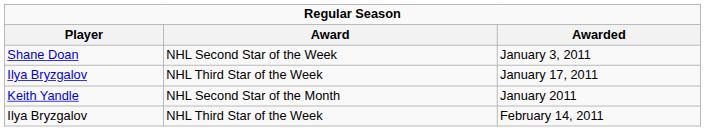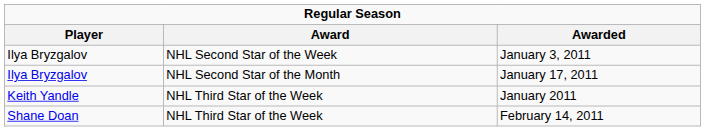 <table class="wikitable" width="55%">
 <tr>
 <td colspan="10" align="center"><strong>Regular Season</strong></td>
 </tr>
 <tr>
 <th>Player</th>
 <th>Award</th>
 <th>Awarded</th>
 </tr>
 <tr>
-<td><a href='#'>Shane Doan</a></td>
+<td>Ilya Bryzgalov</td>
 <td>NHL Second Star of the Week</td>
 <td>January 3, 2011</td>
 </tr>
 <tr>
 <td><a href='#'>Ilya Bryzgalov</a></td>
-<td>NHL Third Star of the Week</td>
+<td>NHL Second Star of the Month</td>
 <td>January 17, 2011</td>
 </tr>
 <tr>
 <td><a href='#'>Keith Yandle</a></td>
-<td>NHL Second Star of the Month</td>
+<td>NHL Third Star of the Week</td>
 <td>January 2011</td>
 </tr>
 <tr>
-<td>Ilya Bryzgalov</td>
+<td><a href='#'>Shane Doan</a></td>
 <td>NHL Third Star of the Week</td>
 <td>February 14, 2011</td>
 </tr>
 </table>
